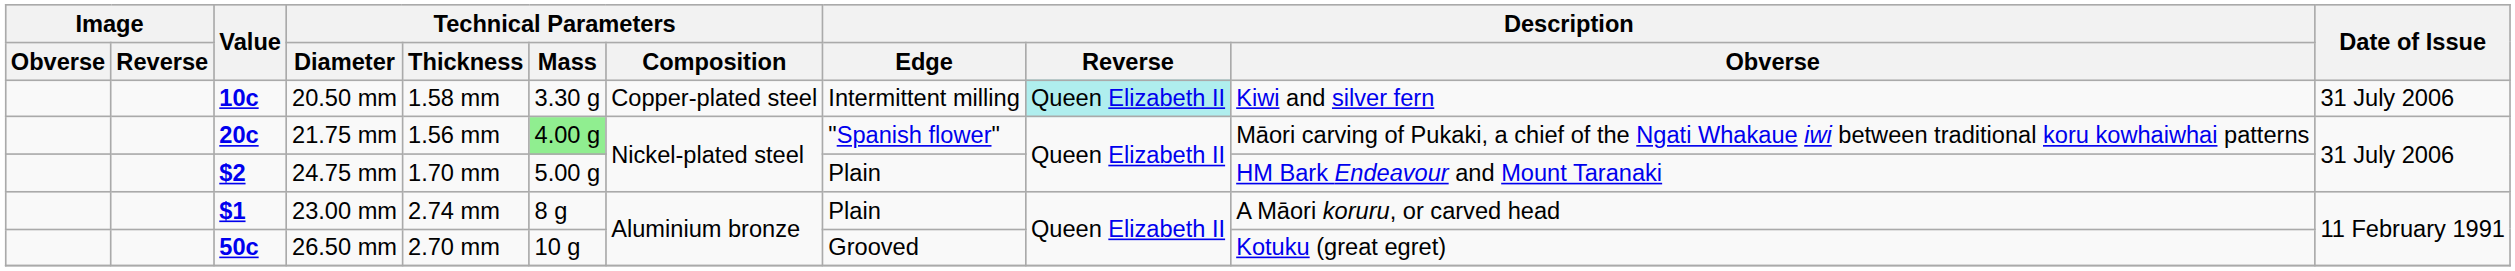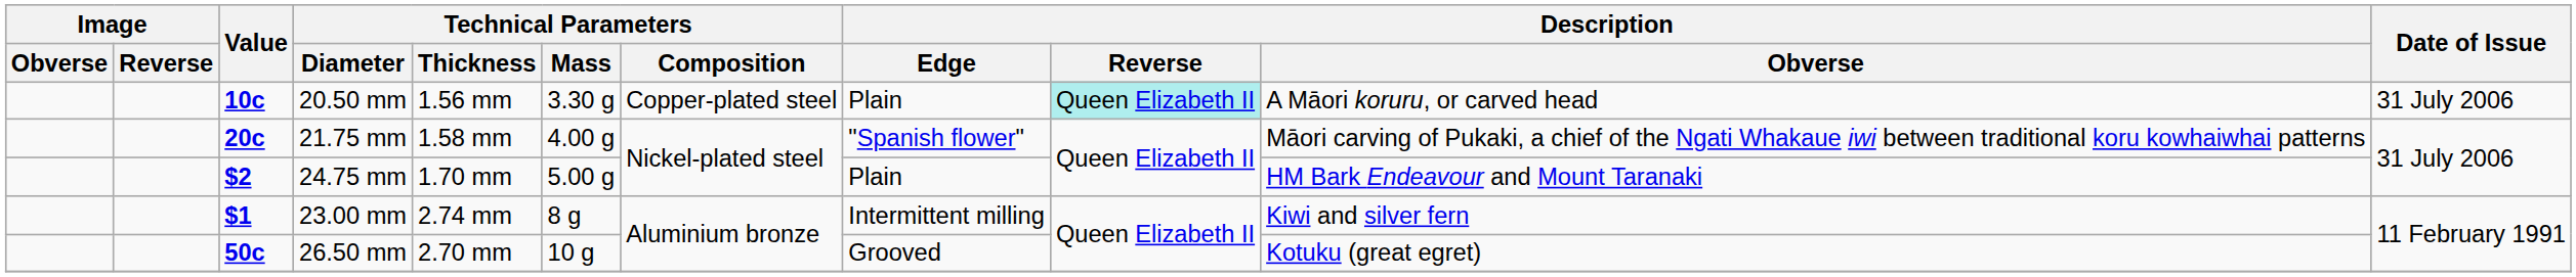 <table class="wikitable" style="font-size: 90%; margin: 1em auto 1em auto;">
 <tr>
 <th colspan="2">Image</th>
 <th rowspan="2">Value</th>
 <th colspan=4>Technical Parameters</th>
 <th colspan=3>Description</th>
 <th rowspan=2>Date of Issue</th>
 </tr>
 <tr>
 <th>Obverse</th>
 <th>Reverse</th>
 <th>Diameter</th>
 <th>Thickness</th>
 <th>Mass</th>
 <th>Composition</th>
 <th>Edge</th>
 <th>Reverse</th>
 <th>Obverse</th>
 </tr>
 <tr>
 <td></td>
 <td></td>
 <td><strong><a href='#'>10c</a></strong></td>
 <td>20.50 mm</td>
-<td>1.58 mm</td>
+<td>1.56 mm</td>
 <td>3.30 g</td>
 <td>Copper-plated steel</td>
-<td>Intermittent milling</td>
+<td>Plain</td>
 <td style="background: paleturquoise;">Queen <a href='#'>Elizabeth II</a></td>
-<td><a href='#'>Kiwi</a> and <a href='#'>silver fern</a></td>
+<td>A Māori <em>koruru</em>, or carved head</td>
 <td>31 July 2006</td>
 </tr>
 <tr>
 <td></td>
 <td></td>
 <td><strong><a href='#'>20c</a></strong></td>
 <td>21.75 mm</td>
-<td>1.56 mm</td>
-<td style="background: lightgreen;">4.00 g</td>
+<td>1.58 mm</td>
+<td>4.00 g</td>
 <td rowspan=2>Nickel-plated steel</td>
 <td>"<a href='#'>Spanish flower</a>"</td>
 <td rowspan=2>Queen <a href='#'>Elizabeth II</a></td>
 <td>Māori carving of Pukaki, a chief of the <a href='#'>Ngati Whakaue</a> <em><a href='#'>iwi</a></em> between traditional <a href='#'>koru kowhaiwhai</a> patterns</td>
 <td rowspan=2>31 July 2006</td>
 </tr>
 <tr>
 <td></td>
 <td></td>
 <td><strong><a href='#'>$2</a></strong></td>
 <td>24.75 mm</td>
 <td>1.70 mm</td>
 <td>5.00 g</td>
 <td>Plain</td>
 <td><a href='#'>HM Bark <em>Endeavour</em></a> and <a href='#'>Mount Taranaki</a></td>
 </tr>
 <tr>
 <td></td>
 <td></td>
 <td><strong><a href='#'>$1</a></strong></td>
 <td>23.00 mm</td>
 <td>2.74 mm</td>
 <td>8 g</td>
 <td rowspan=2>Aluminium bronze</td>
-<td>Plain</td>
+<td>Intermittent milling</td>
 <td rowspan=2>Queen <a href='#'>Elizabeth II</a></td>
-<td>A Māori <em>koruru</em>, or carved head</td>
+<td><a href='#'>Kiwi</a> and <a href='#'>silver fern</a></td>
 <td rowspan=2>11 February 1991</td>
 </tr>
 <tr>
 <td></td>
 <td></td>
 <td><strong><a href='#'>50c</a></strong></td>
 <td>26.50 mm</td>
 <td>2.70 mm</td>
 <td>10 g</td>
 <td>Grooved</td>
 <td><a href='#'>Kotuku</a> (great egret)</td>
 </tr>
 <tr colspan=12|>
 </tr>
 </table>
